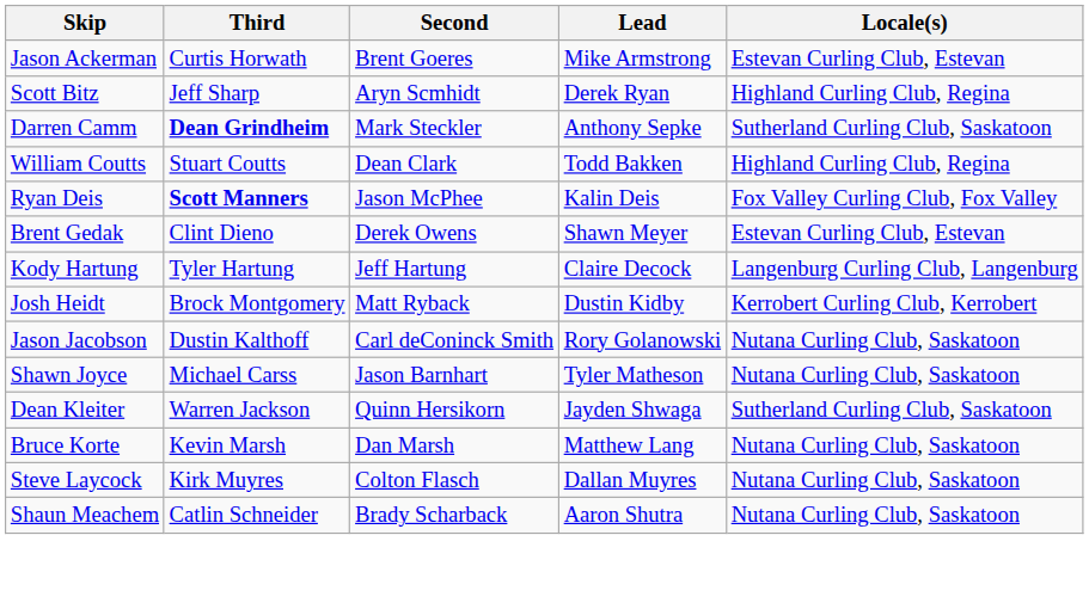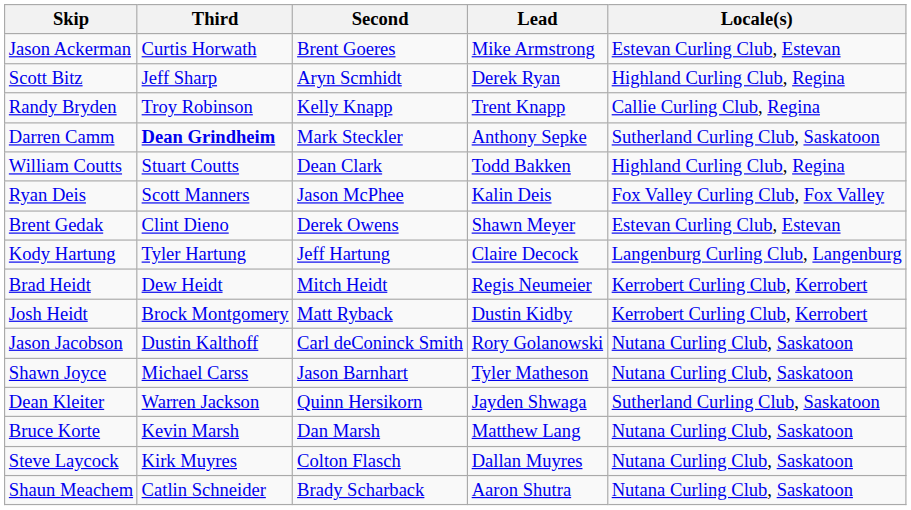 <table class="wikitable">
 <tr>
 <th>Skip</th>
 <th>Third</th>
 <th>Second</th>
 <th>Lead</th>
 <th>Locale(s)</th>
 </tr>
 <tr>
 <td><a href='#'>Jason Ackerman</a></td>
 <td><a href='#'>Curtis Horwath</a></td>
 <td><a href='#'>Brent Goeres</a></td>
 <td><a href='#'>Mike Armstrong</a></td>
 <td><a href='#'>Estevan Curling Club</a>, <a href='#'>Estevan</a></td>
 </tr>
 <tr>
 <td><a href='#'>Scott Bitz</a></td>
 <td><a href='#'>Jeff Sharp</a></td>
 <td><a href='#'>Aryn Scmhidt</a></td>
 <td><a href='#'>Derek Ryan</a></td>
 <td><a href='#'>Highland Curling Club</a>, <a href='#'>Regina</a></td>
 </tr>
 <tr>
+<td><a href='#'>Randy Bryden</a></td>
+<td><a href='#'>Troy Robinson</a></td>
+<td><a href='#'>Kelly Knapp</a></td>
+<td><a href='#'>Trent Knapp</a></td>
+<td><a href='#'>Callie Curling Club</a>, <a href='#'>Regina</a></td>
+</tr>
+<tr>
 <td><a href='#'>Darren Camm</a></td>
 <td><strong><a href='#'>Dean Grindheim</a></strong></td>
 <td><a href='#'>Mark Steckler</a></td>
 <td><a href='#'>Anthony Sepke</a></td>
 <td><a href='#'>Sutherland Curling Club</a>, <a href='#'>Saskatoon</a></td>
 </tr>
 <tr>
 <td><a href='#'>William Coutts</a></td>
 <td><a href='#'>Stuart Coutts</a></td>
 <td><a href='#'>Dean Clark</a></td>
 <td><a href='#'>Todd Bakken</a></td>
 <td><a href='#'>Highland Curling Club</a>, <a href='#'>Regina</a></td>
 </tr>
 <tr>
 <td><a href='#'>Ryan Deis</a></td>
-<td><strong><a href='#'>Scott Manners</a></strong></td>
+<td><a href='#'>Scott Manners</a></td>
 <td><a href='#'>Jason McPhee</a></td>
 <td><a href='#'>Kalin Deis</a></td>
 <td><a href='#'>Fox Valley Curling Club</a>, <a href='#'>Fox Valley</a></td>
 </tr>
 <tr>
 <td><a href='#'>Brent Gedak</a></td>
 <td><a href='#'>Clint Dieno</a></td>
 <td><a href='#'>Derek Owens</a></td>
 <td><a href='#'>Shawn Meyer</a></td>
 <td><a href='#'>Estevan Curling Club</a>, <a href='#'>Estevan</a></td>
 </tr>
 <tr>
 <td><a href='#'>Kody Hartung</a></td>
 <td><a href='#'>Tyler Hartung</a></td>
 <td><a href='#'>Jeff Hartung</a></td>
 <td><a href='#'>Claire Decock</a></td>
 <td><a href='#'>Langenburg Curling Club</a>, <a href='#'>Langenburg</a></td>
+</tr>
+<tr>
+<td><a href='#'>Brad Heidt</a></td>
+<td><a href='#'>Dew Heidt</a></td>
+<td><a href='#'>Mitch Heidt</a></td>
+<td><a href='#'>Regis Neumeier</a></td>
+<td><a href='#'>Kerrobert Curling Club</a>, <a href='#'>Kerrobert</a></td>
 </tr>
 <tr>
 <td><a href='#'>Josh Heidt</a></td>
 <td><a href='#'>Brock Montgomery</a></td>
 <td><a href='#'>Matt Ryback</a></td>
 <td><a href='#'>Dustin Kidby</a></td>
 <td><a href='#'>Kerrobert Curling Club</a>, <a href='#'>Kerrobert</a></td>
 </tr>
 <tr>
 <td><a href='#'>Jason Jacobson</a></td>
 <td><a href='#'>Dustin Kalthoff</a></td>
 <td><a href='#'>Carl deConinck Smith</a></td>
 <td><a href='#'>Rory Golanowski</a></td>
 <td><a href='#'>Nutana Curling Club</a>, <a href='#'>Saskatoon</a></td>
 </tr>
 <tr>
 <td><a href='#'>Shawn Joyce</a></td>
 <td><a href='#'>Michael Carss</a></td>
 <td><a href='#'>Jason Barnhart</a></td>
 <td><a href='#'>Tyler Matheson</a></td>
 <td><a href='#'>Nutana Curling Club</a>, <a href='#'>Saskatoon</a></td>
 </tr>
 <tr>
 <td><a href='#'>Dean Kleiter</a></td>
 <td><a href='#'>Warren Jackson</a></td>
 <td><a href='#'>Quinn Hersikorn</a></td>
 <td><a href='#'>Jayden Shwaga</a></td>
 <td><a href='#'>Sutherland Curling Club</a>, <a href='#'>Saskatoon</a></td>
 </tr>
 <tr>
 <td><a href='#'>Bruce Korte</a></td>
 <td><a href='#'>Kevin Marsh</a></td>
 <td><a href='#'>Dan Marsh</a></td>
 <td><a href='#'>Matthew Lang</a></td>
 <td><a href='#'>Nutana Curling Club</a>, <a href='#'>Saskatoon</a></td>
 </tr>
 <tr>
 <td><a href='#'>Steve Laycock</a></td>
 <td><a href='#'>Kirk Muyres</a></td>
 <td><a href='#'>Colton Flasch</a></td>
 <td><a href='#'>Dallan Muyres</a></td>
 <td><a href='#'>Nutana Curling Club</a>, <a href='#'>Saskatoon</a></td>
 </tr>
 <tr>
 <td><a href='#'>Shaun Meachem</a></td>
 <td><a href='#'>Catlin Schneider</a></td>
 <td><a href='#'>Brady Scharback</a></td>
 <td><a href='#'>Aaron Shutra</a></td>
 <td><a href='#'>Nutana Curling Club</a>, <a href='#'>Saskatoon</a></td>
 </tr>
 </table>
